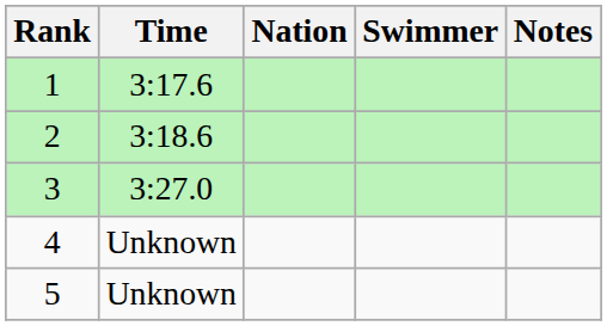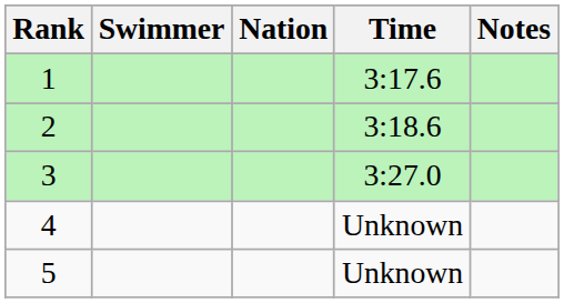 <table class="wikitable sortable" style="text-align:center">
 <tr>
 <th>Rank</th>
+<th>Swimmer</th>
+<th>Nation</th>
 <th>Time</th>
-<th>Nation</th>
-<th>Swimmer</th>
 <th>Notes</th>
 </tr>
 <tr style="background:#bbf3bb;">
 <td>1</td>
-<td>3:17.6</td>
 <td align=left></td>
 <td align=left></td>
+<td>3:17.6</td>
 <td></td>
 </tr>
 <tr style="background:#bbf3bb;">
 <td>2</td>
-<td>3:18.6</td>
 <td align=left></td>
 <td align=left></td>
+<td>3:18.6</td>
 <td></td>
 </tr>
 <tr style="background:#bbf3bb;">
 <td>3</td>
-<td>3:27.0</td>
 <td align=left></td>
 <td align=left></td>
+<td>3:27.0</td>
 <td></td>
 </tr>
 <tr>
 <td>4</td>
-<td>Unknown</td>
 <td align=left></td>
 <td align=left></td>
+<td>Unknown</td>
 <td></td>
 </tr>
 <tr>
 <td>5</td>
-<td>Unknown</td>
 <td align=left></td>
 <td align=left></td>
+<td>Unknown</td>
 <td></td>
 </tr>
 </table>
